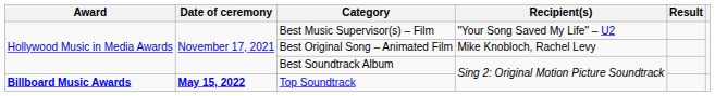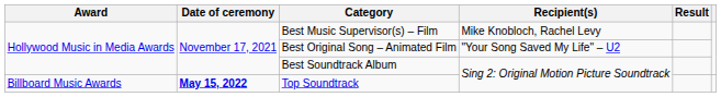 <table class="wikitable plainrowheaders sortable">
 <tr>
 <th scope="col">Award</th>
 <th scope="col">Date of ceremony</th>
 <th scope="col">Category</th>
 <th scope="col">Recipient(s)</th>
 <th scope="col">Result</th>
 <th scope="col"></th>
 </tr>
 <tr>
 <td rowspan="3"><a href='#'>Hollywood Music in Media Awards</a></td>
 <td rowspan="3"><a href='#'>November 17, 2021</a></td>
 <td>Best Music Supervisor(s) – Film</td>
-<td>"Your Song Saved My Life" – <a href='#'>U2</a></td>
+<td>Mike Knobloch, Rachel Levy</td>
 <td></td>
 <td rowspan="3"  style="text-align:center;"></td>
 </tr>
 <tr>
 <td>Best Original Song – Animated Film</td>
-<td>Mike Knobloch, Rachel Levy</td>
+<td>"Your Song Saved My Life" – <a href='#'>U2</a></td>
 <td></td>
 </tr>
 <tr>
 <td>Best Soundtrack Album</td>
 <td rowspan="2"><em>Sing 2: Original Motion Picture Soundtrack</em></td>
 <td></td>
 </tr>
 <tr>
-<td scope="row"><strong><a href='#'>Billboard Music Awards</a></strong></td>
+<td scope="row"><a href='#'>Billboard Music Awards</a></td>
 <td><strong><a href='#'>May 15, 2022</a></strong></td>
 <td><a href='#'>Top Soundtrack</a></td>
 <td></td>
 <td style="text-align:center;"></td>
 </tr>
 </table>
